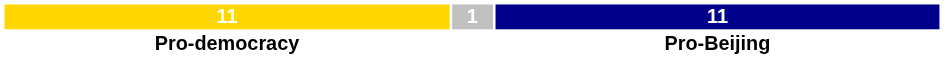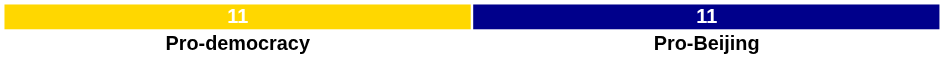 <table style="width:60%; text-align:center;">
 <tr style="color:white;">
 <td style="background:gold; width:47.83%;"><strong>11</strong></td>
-<td style="background:silver; width:4.35%;"><strong>1</strong></td>
 <td style="background:darkblue; width:47.83%;"><strong>11</strong></td>
 </tr>
 <tr>
 <td><span><strong>Pro-democracy</strong></span></td>
-<td></td>
 <td><span><strong>Pro-Beijing</strong></span></td>
 </tr>
 </table>
